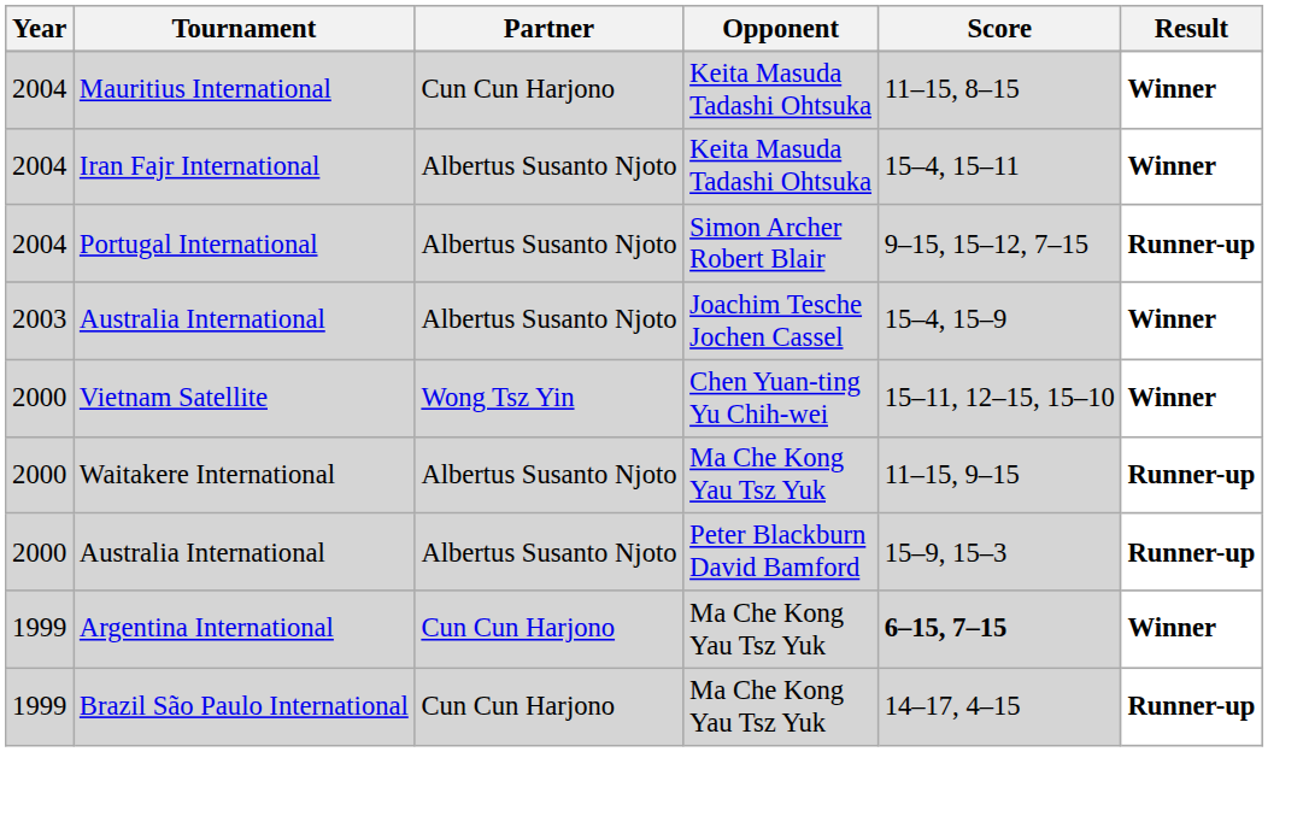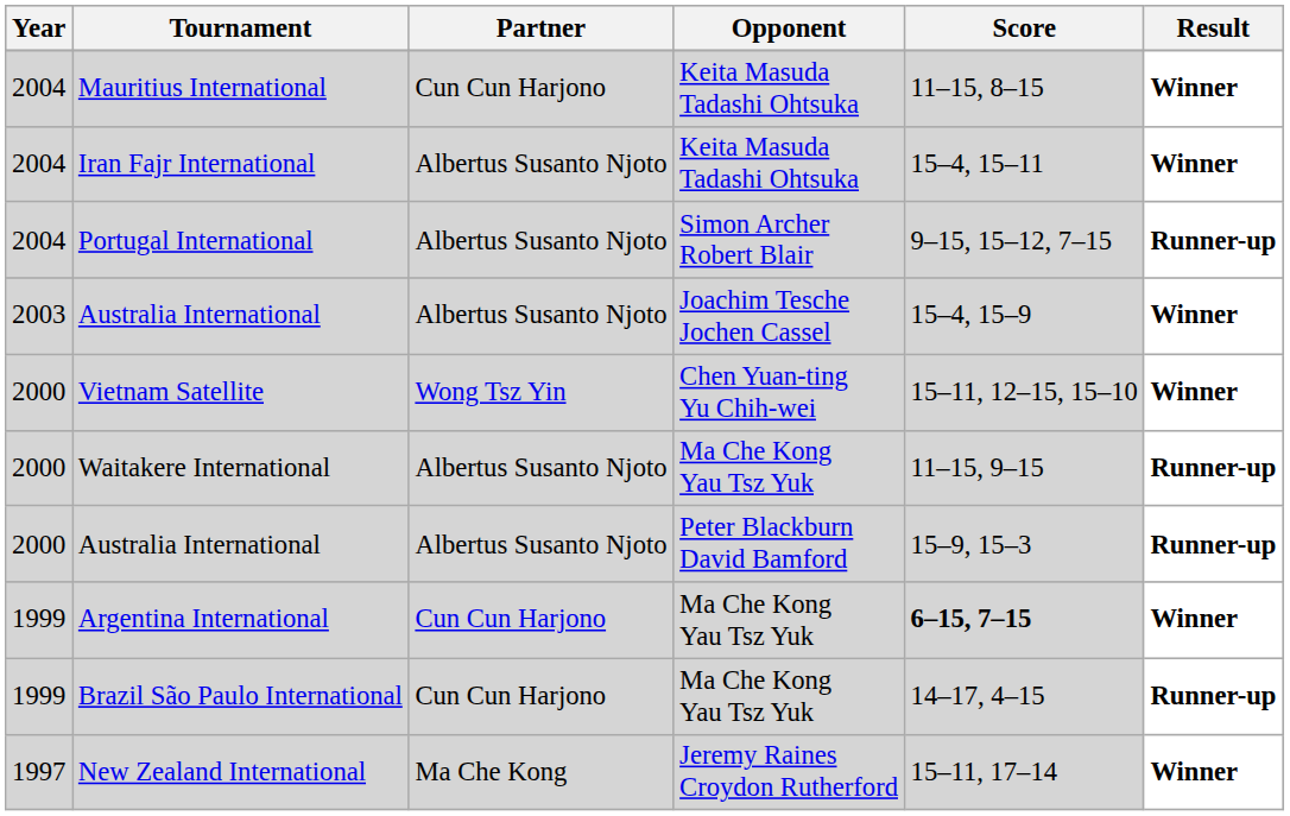 <table class="sortable wikitable" style="font-size: 90%;">
 <tr>
 <th>Year</th>
 <th>Tournament</th>
 <th>Partner</th>
 <th>Opponent</th>
 <th>Score</th>
 <th>Result</th>
 </tr>
 <tr>
 </tr>
 <tr style="background:#D5D5D5">
 <td align="center">2004</td>
 <td align="left"><a href='#'>Mauritius International</a></td>
 <td align="left"> Cun Cun Harjono</td>
 <td align="left"> <a href='#'>Keita Masuda</a><br> <a href='#'>Tadashi Ohtsuka</a></td>
 <td align="left">11–15, 8–15</td>
 <td style="text-align:left; background:white"> <strong>Winner</strong></td>
 </tr>
 <tr style="background:#D5D5D5">
 <td align="center">2004</td>
 <td align="left"><a href='#'>Iran Fajr International</a></td>
 <td align="left"> Albertus Susanto Njoto</td>
 <td align="left"> <a href='#'>Keita Masuda</a><br> <a href='#'>Tadashi Ohtsuka</a></td>
 <td align="left">15–4, 15–11</td>
 <td style="text-align:left; background:white"> <strong>Winner</strong></td>
 </tr>
 <tr style="background:#D5D5D5">
 <td align="center">2004</td>
 <td align="left"><a href='#'>Portugal International</a></td>
 <td align="left"> Albertus Susanto Njoto</td>
 <td align="left"> <a href='#'>Simon Archer</a><br> <a href='#'>Robert Blair</a></td>
 <td align="left">9–15, 15–12, 7–15</td>
 <td style="text-align:left; background:white"> <strong>Runner-up</strong></td>
 </tr>
 <tr style="background:#D5D5D5">
 <td align="center">2003</td>
 <td align="left"><a href='#'>Australia International</a></td>
 <td align="left"> Albertus Susanto Njoto</td>
 <td align="left"> <a href='#'>Joachim Tesche</a> <br>  <a href='#'>Jochen Cassel</a></td>
 <td align="left">15–4, 15–9</td>
 <td style="text-align:left; background:white"> <strong>Winner</strong></td>
 </tr>
 <tr style="background:#D5D5D5">
 <td align="center">2000</td>
 <td align="left"><a href='#'>Vietnam Satellite</a></td>
 <td align="left"> <a href='#'>Wong Tsz Yin</a></td>
 <td align="left"> <a href='#'>Chen Yuan-ting</a> <br>  <a href='#'>Yu Chih-wei</a></td>
 <td align="left">15–11, 12–15, 15–10</td>
 <td style="text-align:left; background:white"> <strong>Winner</strong></td>
 </tr>
 <tr style="background:#D5D5D5">
 <td align="center">2000</td>
 <td align="left">Waitakere International</td>
 <td align="left"> Albertus Susanto Njoto</td>
 <td align="left"> <a href='#'>Ma Che Kong</a> <br>  <a href='#'>Yau Tsz Yuk</a></td>
 <td align="left">11–15, 9–15</td>
 <td style="text-align:left; background:white"> <strong>Runner-up</strong></td>
 </tr>
 <tr style="background:#D5D5D5">
 <td align="center">2000</td>
 <td align="left">Australia International</td>
 <td align="left"> Albertus Susanto Njoto</td>
 <td align="left"> <a href='#'>Peter Blackburn</a> <br>  <a href='#'>David Bamford</a></td>
 <td align="left">15–9, 15–3</td>
 <td style="text-align:left; background:white"> <strong>Runner-up</strong></td>
 </tr>
 <tr style="background:#D5D5D5">
 <td align="center">1999</td>
 <td align="left"><a href='#'>Argentina International</a></td>
 <td align="left"> <a href='#'>Cun Cun Harjono</a></td>
 <td align="left"> Ma Che Kong <br>  Yau Tsz Yuk</td>
 <td align="left"><strong>6–15, 7–15</strong></td>
 <td style="text-align:left; background:white"> <strong>Winner</strong></td>
 </tr>
 <tr style="background:#D5D5D5">
 <td align="center">1999</td>
 <td align="left"><a href='#'>Brazil São Paulo International</a></td>
 <td align="left"> Cun Cun Harjono</td>
 <td align="left"> Ma Che Kong <br>  Yau Tsz Yuk</td>
 <td align="left">14–17, 4–15</td>
 <td style="text-align:left; background:white"> <strong>Runner-up</strong></td>
 </tr>
+<tr style="background:#D5D5D5">
+<td align="center">1997</td>
+<td align="left"><a href='#'>New Zealand International</a></td>
+<td align="left"> Ma Che Kong</td>
+<td align="left"> <a href='#'>Jeremy Raines</a> <br>  <a href='#'>Croydon Rutherford</a></td>
+<td align="left">15–11, 17–14</td>
+<td style="text-align:left; background:white"> <strong>Winner</strong></td>
+</tr>
 </table>
